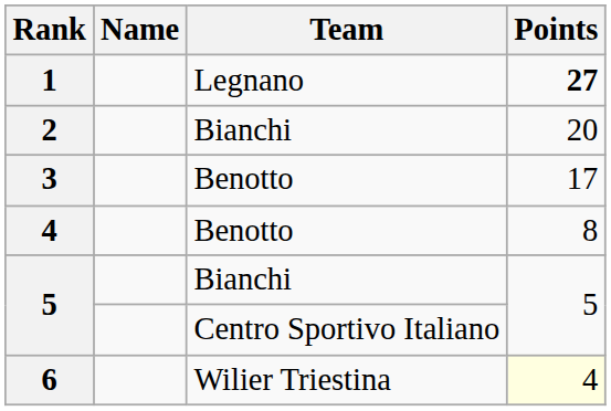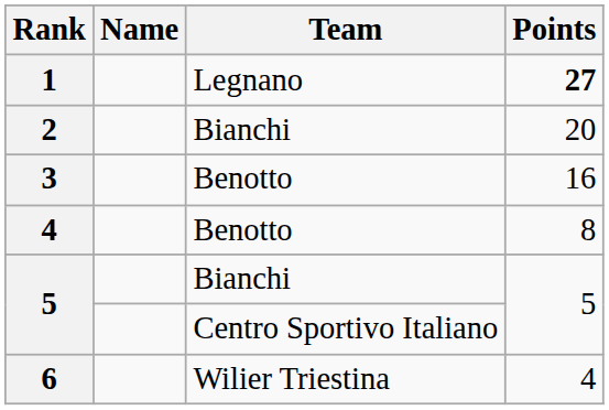 <table class="wikitable">
 <tr>
 <th>Rank</th>
 <th>Name</th>
 <th>Team</th>
 <th>Points</th>
 </tr>
 <tr>
 <th style="text-align:center">1</th>
 <td></td>
 <td>Legnano</td>
 <td align="right"><strong>27</strong></td>
 </tr>
 <tr>
 <th style="text-align:center">2</th>
 <td></td>
 <td>Bianchi</td>
 <td align="right">20</td>
 </tr>
 <tr>
 <th style="text-align:center">3</th>
 <td></td>
 <td>Benotto</td>
-<td align="right">17</td>
+<td align="right">16</td>
 </tr>
 <tr>
 <th style="text-align:center">4</th>
 <td></td>
 <td>Benotto</td>
 <td align="right">8</td>
 </tr>
 <tr>
 <th style="text-align:center" rowspan="2">5</th>
 <td></td>
 <td>Bianchi</td>
 <td align="right" rowspan="2">5</td>
 </tr>
 <tr>
 <td></td>
 <td>Centro Sportivo Italiano</td>
 </tr>
 <tr>
 <th style="text-align:center">6</th>
 <td></td>
 <td>Wilier Triestina</td>
-<td align="right" style="background: lightyellow;">4</td>
+<td align="right">4</td>
 </tr>
 </table>
